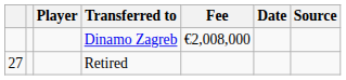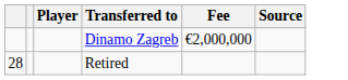 <table class="wikitable plainrowheaders sortable">
 <tr>
 <th></th>
 <th></th>
 <th scope=col><strong>Player</strong></th>
 <th><strong>Transferred to</strong></th>
 <th !scope=col; style="width: 65px;"><strong>Fee</strong></th>
-<th scope=col><strong>Date</strong></th>
 <th scope=col><strong>Source</strong></th>
 </tr>
 <tr>
 <td align=center></td>
 <td align=center></td>
 <td></td>
 <td> <a href='#'>Dinamo Zagreb</a></td>
-<td>€2,008,000</td>
-<td></td>
+<td>€2,000,000</td>
 <td></td>
 </tr>
 <tr>
-<td align=center>27</td>
+<td align=center>28</td>
 <td align=center></td>
 <td></td>
 <td>Retired</td>
 <td></td>
 <td></td>
-<td></td>
 </tr>
 </table>
